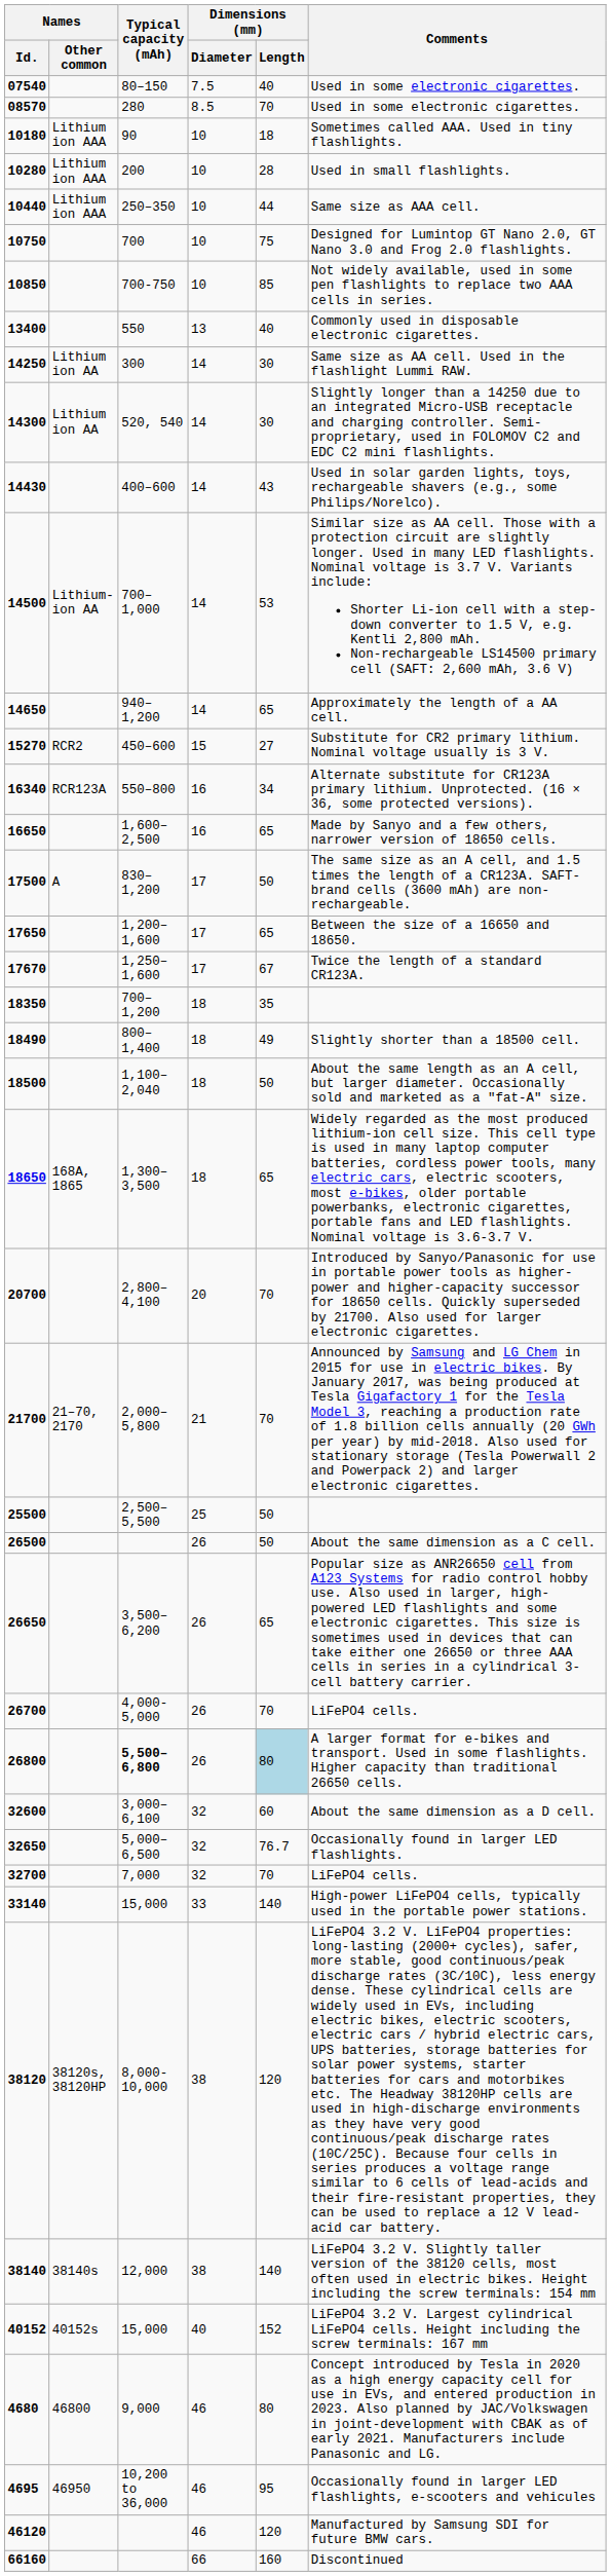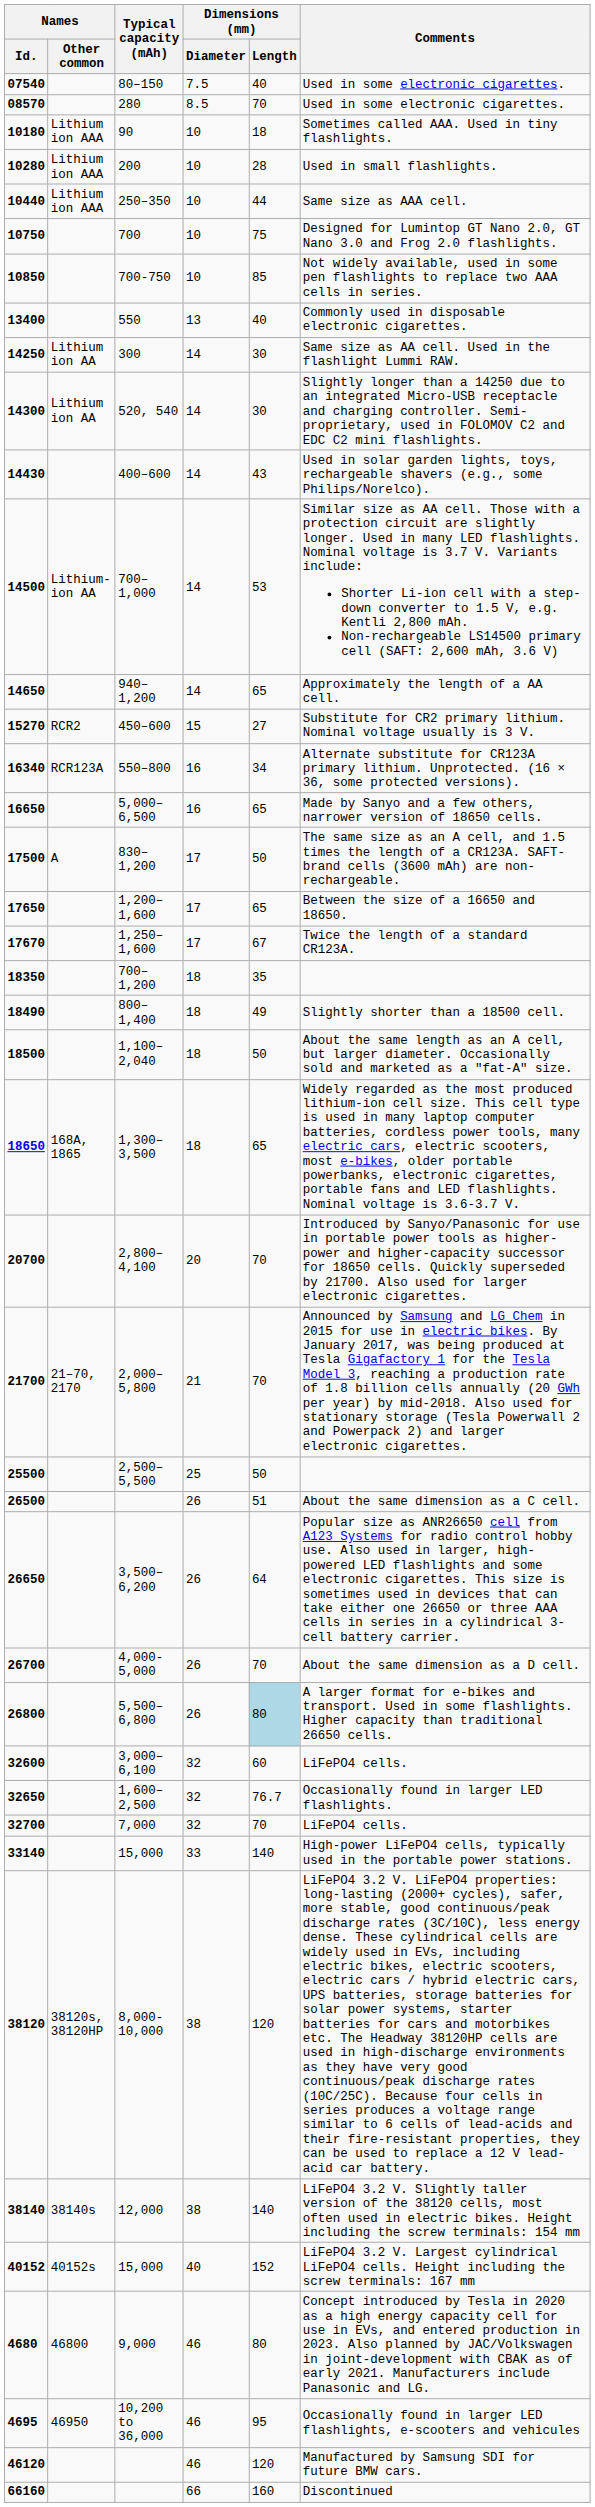 <table class="wikitable">
 <tr>
 <th colspan=2>Names</th>
 <th rowspan=2>Typical<br>capacity<br>(mAh)</th>
 <th colspan=2>Dimensions (mm)</th>
 <th rowspan=2>Comments</th>
 </tr>
 <tr>
 <th>Id.</th>
 <th>Other common</th>
 <th>Diameter</th>
 <th>Length</th>
 </tr>
 <tr>
 <td><strong>07540</strong></td>
 <td></td>
 <td>80–150</td>
 <td>7.5</td>
 <td>40</td>
 <td>Used in some <a href='#'>electronic cigarettes</a>.</td>
 </tr>
 <tr>
 <td><strong>08570</strong></td>
 <td></td>
 <td>280</td>
 <td>8.5</td>
 <td>70</td>
 <td>Used in some electronic cigarettes.</td>
 </tr>
 <tr>
 <td><strong>10180</strong></td>
 <td>Lithium ion  AAA</td>
 <td>90</td>
 <td>10</td>
 <td>18</td>
 <td>Sometimes called  AAA. Used in tiny flashlights.</td>
 </tr>
 <tr>
 <td><strong>10280</strong></td>
 <td>Lithium ion  AAA</td>
 <td>200</td>
 <td>10</td>
 <td>28</td>
 <td>Used in small flashlights.</td>
 </tr>
 <tr>
 <td><strong>10440</strong></td>
 <td>Lithium ion AAA</td>
 <td>250–350</td>
 <td>10</td>
 <td>44</td>
 <td>Same size as AAA cell.</td>
 </tr>
 <tr>
 <td><strong>10750</strong></td>
 <td></td>
 <td>700</td>
 <td>10</td>
 <td>75</td>
 <td>Designed for Lumintop GT Nano 2.0, GT Nano 3.0 and Frog 2.0 flashlights.</td>
 </tr>
 <tr>
 <td><strong>10850</strong></td>
 <td></td>
 <td>700-750</td>
 <td>10</td>
 <td>85</td>
 <td>Not widely available, used in some pen flashlights to replace two AAA cells in series.</td>
 </tr>
 <tr>
 <td><strong>13400</strong></td>
 <td></td>
 <td>550</td>
 <td>13</td>
 <td>40</td>
 <td>Commonly used in disposable electronic cigarettes.</td>
 </tr>
 <tr>
 <td><strong>14250</strong></td>
 <td>Lithium ion  AA</td>
 <td>300</td>
 <td>14</td>
 <td>30</td>
 <td>Same size as  AA cell. Used in the flashlight Lummi RAW.</td>
 </tr>
 <tr>
 <td><strong>14300</strong></td>
 <td>Lithium ion  AA</td>
 <td>520, 540</td>
 <td>14</td>
 <td>30</td>
 <td>Slightly longer than a 14250 due to an integrated Micro-USB receptacle and charging controller. Semi-proprietary, used in FOLOMOV C2 and EDC C2 mini flashlights.</td>
 </tr>
 <tr>
 <td><strong>14430</strong></td>
 <td></td>
 <td>400–600</td>
 <td>14</td>
 <td>43</td>
 <td>Used in solar garden lights, toys, rechargeable shavers (e.g., some Philips/Norelco).</td>
 </tr>
 <tr>
 <td><strong>14500</strong></td>
 <td>Lithium-ion AA</td>
 <td>700–1,000</td>
 <td>14</td>
 <td>53</td>
 <td>Similar size as AA cell. Those with a protection circuit are slightly longer.  Used in many LED flashlights. Nominal voltage is 3.7 V. Variants include:<br><ul><li>Shorter Li-ion cell with a step-down converter to 1.5 V, e.g. Kentli 2,800 mAh.</li><li>Non-rechargeable LS14500  primary cell (SAFT: 2,600 mAh, 3.6 V)</li></ul></td>
 </tr>
 <tr>
 <td><strong>14650</strong></td>
 <td></td>
 <td>940–1,200</td>
 <td>14</td>
 <td>65</td>
 <td>Approximately  the length of a AA cell.</td>
 </tr>
 <tr>
 <td><strong>15270</strong></td>
 <td>RCR2</td>
 <td>450–600</td>
 <td>15</td>
 <td>27</td>
 <td>Substitute for CR2 primary lithium. Nominal voltage usually is 3 V.</td>
 </tr>
 <tr>
 <td><strong>16340</strong></td>
 <td>RCR123A</td>
 <td>550–800</td>
 <td>16</td>
 <td>34</td>
 <td>Alternate substitute for CR123A primary lithium. Unprotected. (16 × 36, some protected versions).</td>
 </tr>
 <tr>
 <td><strong>16650</strong></td>
 <td></td>
-<td>1,600–2,500</td>
+<td>5,000–6,500</td>
 <td>16</td>
 <td>65</td>
 <td>Made by Sanyo and a few others, narrower version of 18650 cells.</td>
 </tr>
 <tr>
 <td><strong>17500</strong></td>
 <td>A</td>
 <td>830–1,200</td>
 <td>17</td>
 <td>50</td>
 <td>The same size as an A cell, and 1.5 times the length of a CR123A. SAFT-brand cells (3600 mAh) are non-rechargeable.</td>
 </tr>
 <tr>
 <td><strong>17650</strong></td>
 <td></td>
 <td>1,200–1,600</td>
 <td>17</td>
 <td>65</td>
 <td>Between the size of a 16650 and 18650.</td>
 </tr>
 <tr>
 <td><strong>17670</strong></td>
 <td></td>
 <td>1,250–1,600</td>
 <td>17</td>
 <td>67</td>
 <td>Twice the length of a standard CR123A.</td>
 </tr>
 <tr>
 <td><strong>18350</strong></td>
 <td></td>
 <td>700–1,200</td>
 <td>18</td>
 <td>35</td>
 <td></td>
 </tr>
 <tr>
 <td><strong>18490</strong></td>
 <td></td>
 <td>800–1,400</td>
 <td>18</td>
 <td>49</td>
 <td>Slightly shorter than a 18500 cell.</td>
 </tr>
 <tr>
 <td><strong>18500</strong></td>
 <td></td>
 <td>1,100–2,040</td>
 <td>18</td>
 <td>50</td>
 <td>About the same length as an A cell, but larger diameter. Occasionally sold and marketed as a "fat-A" size.</td>
 </tr>
 <tr>
 <td><strong><a href='#'>18650</a></strong></td>
 <td>168A, 1865</td>
 <td>1,300–3,500</td>
 <td>18</td>
 <td>65</td>
 <td>Widely regarded as the most produced lithium-ion cell size. This cell type is used in many laptop computer batteries, cordless power tools, many <a href='#'>electric cars</a>, electric scooters, most <a href='#'>e-bikes</a>, older portable powerbanks, electronic cigarettes, portable fans and LED flashlights. Nominal voltage is 3.6-3.7 V.</td>
 </tr>
 <tr>
 <td><strong>20700</strong></td>
 <td></td>
 <td>2,800–4,100</td>
 <td>20</td>
 <td>70</td>
 <td>Introduced by Sanyo/Panasonic for use in portable power tools as higher-power and higher-capacity successor for 18650 cells.  Quickly superseded by 21700. Also used for larger electronic cigarettes.</td>
 </tr>
 <tr>
 <td><strong>21700</strong></td>
 <td>21–70, 2170</td>
 <td>2,000–5,800</td>
 <td>21</td>
 <td>70</td>
 <td>Announced by <a href='#'>Samsung</a> and <a href='#'>LG Chem</a> in 2015 for use in <a href='#'>electric bikes</a>. By January 2017, was being produced at Tesla <a href='#'>Gigafactory 1</a> for the <a href='#'>Tesla Model 3</a>, reaching a production rate of 1.8 billion cells annually (20 <a href='#'>GWh</a> per year) by mid-2018. Also used for stationary storage (Tesla Powerwall 2 and Powerpack 2) and larger electronic cigarettes.</td>
 </tr>
 <tr>
 <td><strong>25500</strong></td>
 <td></td>
 <td>2,500–5,500</td>
 <td>25</td>
 <td>50</td>
 <td></td>
 </tr>
 <tr>
 <td><strong>26500</strong></td>
 <td></td>
 <td></td>
 <td>26</td>
-<td>50</td>
+<td>51</td>
 <td>About the same dimension as a C cell.</td>
 </tr>
 <tr>
 <td><strong>26650</strong></td>
 <td></td>
 <td>3,500–6,200</td>
 <td>26</td>
-<td>65</td>
+<td>64</td>
 <td>Popular size as ANR26650 <a href='#'> cell</a> from <a href='#'>A123 Systems</a> for radio control hobby use. Also used in larger, high-powered LED flashlights and some electronic cigarettes. This size is sometimes used in devices that can take either one 26650 or three AAA cells in series in a cylindrical 3-cell battery carrier.</td>
 </tr>
 <tr>
 <td><strong>26700</strong></td>
 <td></td>
 <td>4,000-5,000</td>
 <td>26</td>
 <td>70</td>
-<td>LiFePO4 cells.</td>
+<td>About the same dimension as a D cell.</td>
 </tr>
 <tr>
 <td><strong>26800</strong></td>
 <td></td>
-<td><strong>5,500–6,800</strong></td>
+<td>5,500–6,800</td>
 <td>26</td>
 <td style="background: lightblue;">80</td>
 <td>A larger format for e-bikes and transport. Used in some flashlights. Higher capacity than traditional 26650 cells.</td>
 </tr>
 <tr>
 <td><strong>32600</strong></td>
 <td></td>
 <td>3,000–6,100</td>
 <td>32</td>
 <td>60</td>
-<td>About the same dimension as a D cell.</td>
+<td>LiFePO4 cells.</td>
 </tr>
 <tr>
 <td><strong>32650</strong></td>
 <td></td>
-<td>5,000–6,500</td>
+<td>1,600–2,500</td>
 <td>32</td>
 <td>76.7</td>
 <td>Occasionally found in larger LED flashlights.</td>
 </tr>
 <tr>
 <td><strong>32700</strong></td>
 <td></td>
 <td>7,000</td>
 <td>32</td>
 <td>70</td>
 <td>LiFePO4 cells.</td>
 </tr>
 <tr>
 <td><strong>33140</strong></td>
 <td></td>
 <td>15,000</td>
 <td>33</td>
 <td>140</td>
 <td>High-power LiFePO4 cells, typically used in the portable power stations.</td>
 </tr>
 <tr>
 <td><strong>38120</strong></td>
 <td>38120s, 38120HP</td>
 <td>8,000-10,000</td>
 <td>38</td>
 <td>120</td>
 <td>LiFePO4 3.2 V. LiFePO4 properties: long-lasting (2000+ cycles), safer, more stable, good continuous/peak discharge rates (3C/10C), less energy dense. These cylindrical cells are widely used in EVs, including electric bikes, electric scooters, electric cars / hybrid electric cars, UPS batteries, storage batteries for solar power systems, starter batteries for cars and motorbikes etc. The Headway 38120HP cells are used in high-discharge environments as they have very good continuous/peak discharge rates (10C/25C). Because four cells in series produces a voltage range similar to 6 cells of lead-acids and their fire-resistant properties, they can be used to replace a 12 V lead-acid car battery.</td>
 </tr>
 <tr>
 <td><strong>38140</strong></td>
 <td>38140s</td>
 <td>12,000</td>
 <td>38</td>
 <td>140</td>
 <td>LiFePO4 3.2 V. Slightly taller version of the 38120 cells, most often used in electric bikes. Height including the screw terminals: 154 mm</td>
 </tr>
 <tr>
 <td><strong>40152</strong></td>
 <td>40152s</td>
 <td>15,000</td>
 <td>40</td>
 <td>152</td>
 <td>LiFePO4 3.2 V. Largest cylindrical LiFePO4 cells. Height including the screw terminals: 167 mm</td>
 </tr>
 <tr>
 <td><strong>4680</strong></td>
 <td>46800</td>
 <td>9,000 </td>
 <td>46</td>
 <td>80</td>
 <td>Concept introduced by Tesla in 2020 as a high energy capacity cell for use in EVs, and entered production in 2023. Also planned by JAC/Volkswagen in joint-development with CBAK as of early 2021. Manufacturers include Panasonic and LG.</td>
 </tr>
 <tr>
 <td><strong>4695</strong></td>
 <td>46950</td>
 <td>10,200 to 36,000</td>
 <td>46</td>
 <td>95</td>
 <td>Occasionally found in larger LED flashlights, e-scooters and vehicules</td>
 </tr>
 <tr>
 <td><strong>46120</strong></td>
 <td></td>
 <td></td>
 <td>46</td>
 <td>120</td>
 <td>Manufactured by Samsung SDI for future BMW cars.</td>
 </tr>
 <tr>
 <td><strong>66160</strong></td>
 <td></td>
 <td></td>
 <td>66</td>
 <td>160</td>
 <td>Discontinued</td>
 </tr>
 </table>
